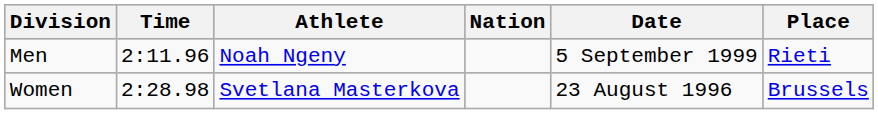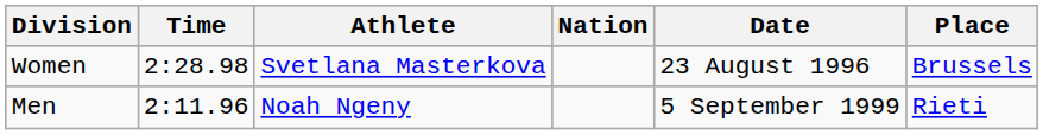 <table class="wikitable">
 <tr>
 <th scope="col">Division</th>
 <th scope="col">Time</th>
 <th scope="col">Athlete</th>
 <th scope="col">Nation</th>
 <th scope="col">Date</th>
 <th scope="col">Place</th>
 </tr>
 <tr>
+<td>Women</td>
+<td>2:28.98</td>
+<td align="left"><a href='#'>Svetlana Masterkova</a></td>
+<td align="left"></td>
+<td>23 August 1996</td>
+<td><a href='#'>Brussels</a></td>
+</tr>
+<tr>
 <td>Men</td>
 <td>2:11.96</td>
 <td align="left"><a href='#'>Noah Ngeny</a></td>
 <td align="left"></td>
 <td>5 September 1999</td>
 <td><a href='#'>Rieti</a></td>
 </tr>
-<tr>
-<td>Women</td>
-<td>2:28.98</td>
-<td align="left"><a href='#'>Svetlana Masterkova</a></td>
-<td align="left"></td>
-<td>23 August 1996</td>
-<td><a href='#'>Brussels</a></td>
-</tr>
 </table>
